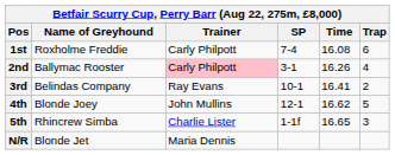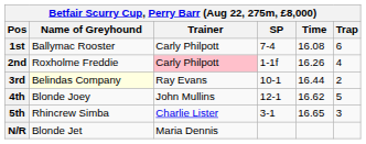 <table class="wikitable">
 <tr>
 <th colspan="6"><a href='#'>Betfair Scurry Cup</a>, <a href='#'>Perry Barr</a> (Aug 22, 275m, £8,000)</th>
 </tr>
 <tr>
 <th width=30>Pos</th>
 <th width=180>Name of Greyhound</th>
 <th width=150>Trainer</th>
 <th width=50>SP</th>
 <th width=50>Time</th>
 <th width=30>Trap</th>
 </tr>
 <tr>
 <th>1st</th>
-<td>Roxholme Freddie</td>
+<td>Ballymac Rooster</td>
 <td>Carly Philpott</td>
 <td>7-4</td>
 <td>16.08</td>
 <td>6</td>
 </tr>
 <tr>
 <th>2nd</th>
-<td>Ballymac Rooster</td>
+<td>Roxholme Freddie</td>
 <td style="background: pink;">Carly Philpott</td>
-<td>3-1</td>
+<td>1-1f</td>
 <td>16.26</td>
 <td>4</td>
 </tr>
 <tr>
 <th>3rd</th>
-<td>Belindas Company</td>
+<td style="background: lightyellow;">Belindas Company</td>
 <td>Ray Evans</td>
 <td>10-1</td>
-<td>16.41</td>
+<td>16.44</td>
 <td>2</td>
 </tr>
 <tr>
 <th>4th</th>
 <td>Blonde Joey</td>
 <td>John Mullins</td>
 <td>12-1</td>
 <td>16.62</td>
 <td>5</td>
 </tr>
 <tr>
 <th>5th</th>
 <td>Rhincrew Simba</td>
 <td><a href='#'>Charlie Lister</a></td>
-<td>1-1f</td>
+<td>3-1</td>
 <td>16.65</td>
 <td>3</td>
 </tr>
 <tr>
 <th>N/R</th>
 <td>Blonde Jet</td>
 <td>Maria Dennis</td>
 <td></td>
 <td></td>
 <td></td>
 </tr>
 </table>
